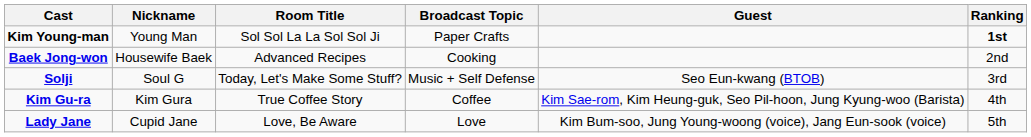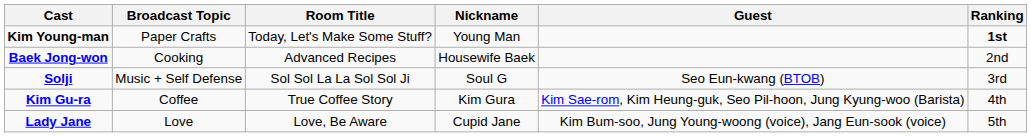 <table class="wikitable" style="font-size:90%;">
 <tr>
 <th>Cast</th>
+<th>Broadcast Topic</th>
+<th>Room Title</th>
 <th>Nickname</th>
-<th>Room Title</th>
-<th>Broadcast Topic</th>
 <th>Guest</th>
 <th>Ranking</th>
 </tr>
 <tr align="center">
 <td><strong>Kim Young-man</strong></td>
+<td>Paper Crafts</td>
+<td>Today, Let's Make Some Stuff?</td>
 <td>Young Man</td>
-<td>Sol Sol La La Sol Sol Ji</td>
-<td>Paper Crafts</td>
 <td></td>
 <td><strong>1st</strong></td>
 </tr>
 <tr align="center">
 <td><strong><a href='#'>Baek Jong-won</a></strong></td>
+<td>Cooking</td>
+<td>Advanced Recipes</td>
 <td>Housewife Baek</td>
-<td>Advanced Recipes</td>
-<td>Cooking</td>
 <td></td>
 <td>2nd</td>
 </tr>
 <tr align="center">
 <td><strong><a href='#'>Solji</a></strong></td>
+<td>Music + Self Defense</td>
+<td>Sol Sol La La Sol Sol Ji</td>
 <td>Soul G</td>
-<td>Today, Let's Make Some Stuff?</td>
-<td>Music + Self Defense</td>
 <td>Seo Eun-kwang (<a href='#'>BTOB</a>)</td>
 <td>3rd</td>
 </tr>
 <tr align="center">
 <td><strong><a href='#'>Kim Gu-ra</a></strong></td>
+<td>Coffee</td>
+<td>True Coffee Story</td>
 <td>Kim Gura</td>
-<td>True Coffee Story</td>
-<td>Coffee</td>
 <td><a href='#'>Kim Sae-rom</a>, Kim Heung-guk, Seo Pil-hoon, Jung Kyung-woo (Barista)</td>
 <td>4th</td>
 </tr>
 <tr align="center">
 <td><strong><a href='#'>Lady Jane</a></strong></td>
+<td>Love</td>
+<td>Love, Be Aware</td>
 <td>Cupid Jane</td>
-<td>Love, Be Aware</td>
-<td>Love</td>
 <td>Kim Bum-soo, Jung Young-woong (voice), Jang Eun-sook (voice)</td>
 <td>5th</td>
 </tr>
 </table>
